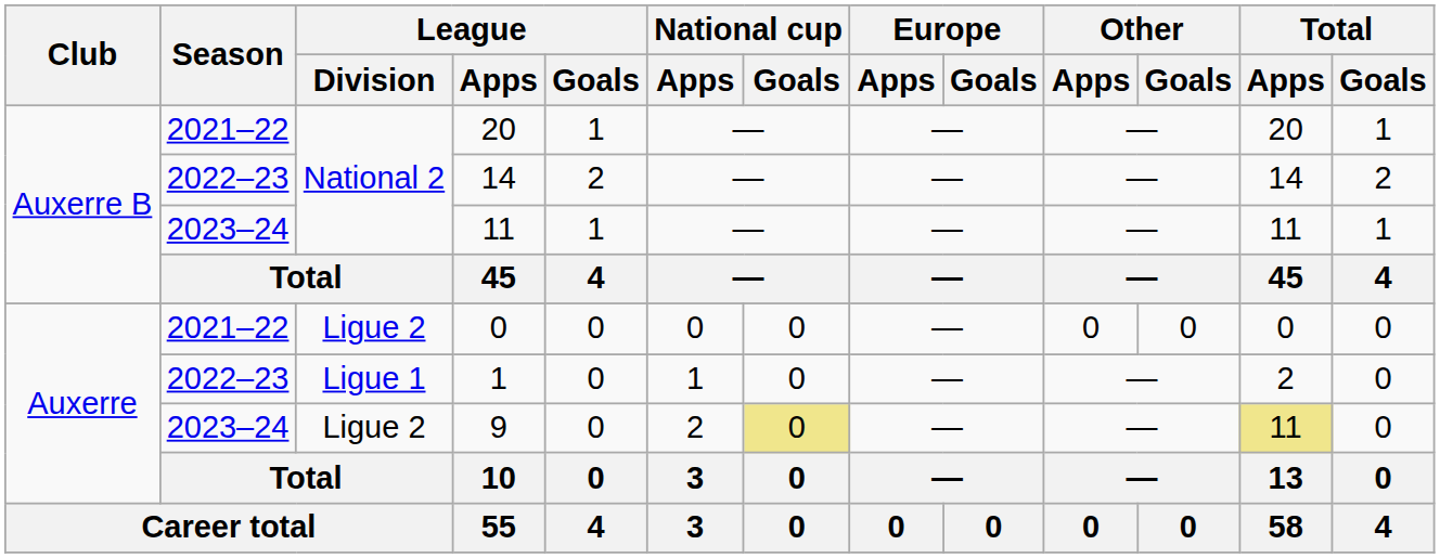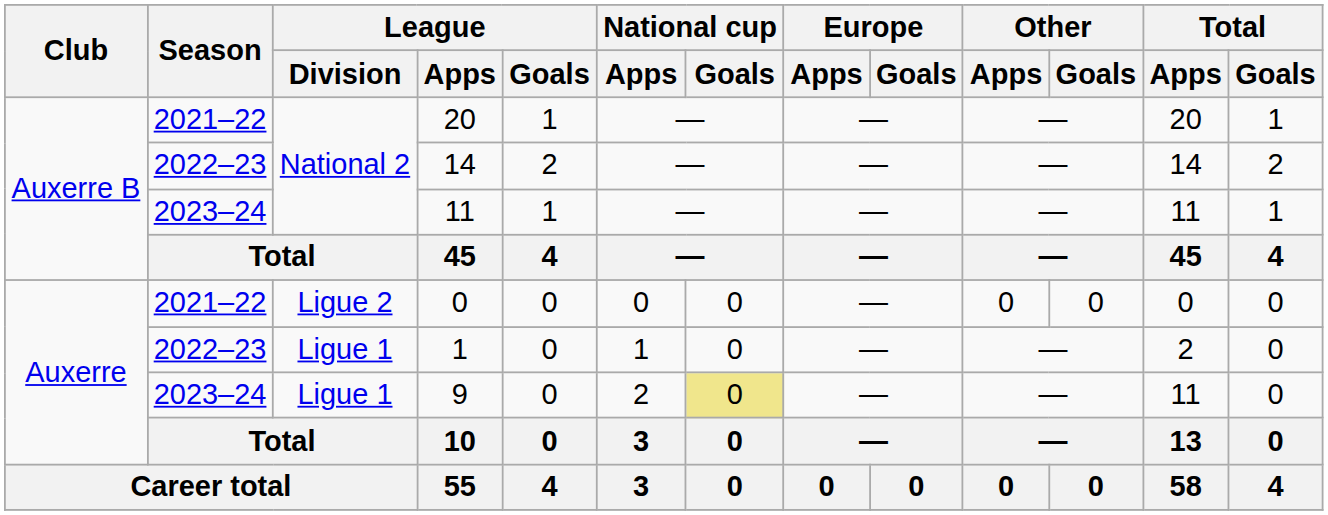 <table class="wikitable" style="text-align: center">
 <tr>
 <th rowspan="2">Club</th>
 <th rowspan="2">Season</th>
 <th colspan="3">League</th>
 <th colspan="2">National cup</th>
 <th colspan="2">Europe</th>
 <th colspan="2">Other</th>
 <th colspan="2">Total</th>
 </tr>
 <tr>
 <th>Division</th>
 <th>Apps</th>
 <th>Goals</th>
 <th>Apps</th>
 <th>Goals</th>
 <th>Apps</th>
 <th>Goals</th>
 <th>Apps</th>
 <th>Goals</th>
 <th>Apps</th>
 <th>Goals</th>
 </tr>
 <tr>
 <td rowspan="4"><a href='#'>Auxerre B</a></td>
 <td><a href='#'>2021–22</a></td>
 <td rowspan="3"><a href='#'>National 2</a></td>
 <td>20</td>
 <td>1</td>
 <td colspan="2">—</td>
 <td colspan="2">—</td>
 <td colspan="2">—</td>
 <td>20</td>
 <td>1</td>
 </tr>
 <tr>
 <td><a href='#'>2022–23</a></td>
 <td>14</td>
 <td>2</td>
 <td colspan="2">—</td>
 <td colspan="2">—</td>
 <td colspan="2">—</td>
 <td>14</td>
 <td>2</td>
 </tr>
 <tr>
 <td><a href='#'>2023–24</a></td>
 <td>11</td>
 <td>1</td>
 <td colspan="2">—</td>
 <td colspan="2">—</td>
 <td colspan="2">—</td>
 <td>11</td>
 <td>1</td>
 </tr>
 <tr>
 <th colspan="2">Total</th>
 <th>45</th>
 <th>4</th>
 <th colspan="2">—</th>
 <th colspan="2">—</th>
 <th colspan="2">—</th>
 <th>45</th>
 <th>4</th>
 </tr>
 <tr>
 <td rowspan="4"><a href='#'>Auxerre</a></td>
 <td><a href='#'>2021–22</a></td>
 <td><a href='#'>Ligue 2</a></td>
 <td>0</td>
 <td>0</td>
 <td>0</td>
 <td>0</td>
 <td colspan="2">—</td>
 <td>0</td>
 <td>0</td>
 <td>0</td>
 <td>0</td>
 </tr>
 <tr>
 <td><a href='#'>2022–23</a></td>
 <td><a href='#'>Ligue 1</a></td>
 <td>1</td>
 <td>0</td>
 <td>1</td>
 <td>0</td>
 <td colspan="2">—</td>
 <td colspan="2">—</td>
 <td>2</td>
 <td>0</td>
 </tr>
 <tr>
 <td><a href='#'>2023–24</a></td>
-<td>Ligue 2</td>
+<td><a href='#'>Ligue 1</a></td>
 <td>9</td>
 <td>0</td>
 <td>2</td>
 <td style="background: khaki;">0</td>
 <td colspan="2">—</td>
 <td colspan="2">—</td>
-<td style="background: khaki;">11</td>
+<td>11</td>
 <td>0</td>
 </tr>
 <tr>
 <th colspan="2">Total</th>
 <th>10</th>
 <th>0</th>
 <th>3</th>
 <th>0</th>
 <th colspan="2">—</th>
 <th colspan="2">—</th>
 <th>13</th>
 <th>0</th>
 </tr>
 <tr>
 <th colspan="3">Career total</th>
 <th>55</th>
 <th>4</th>
 <th>3</th>
 <th>0</th>
 <th>0</th>
 <th>0</th>
 <th>0</th>
 <th>0</th>
 <th>58</th>
 <th>4</th>
 </tr>
 </table>
